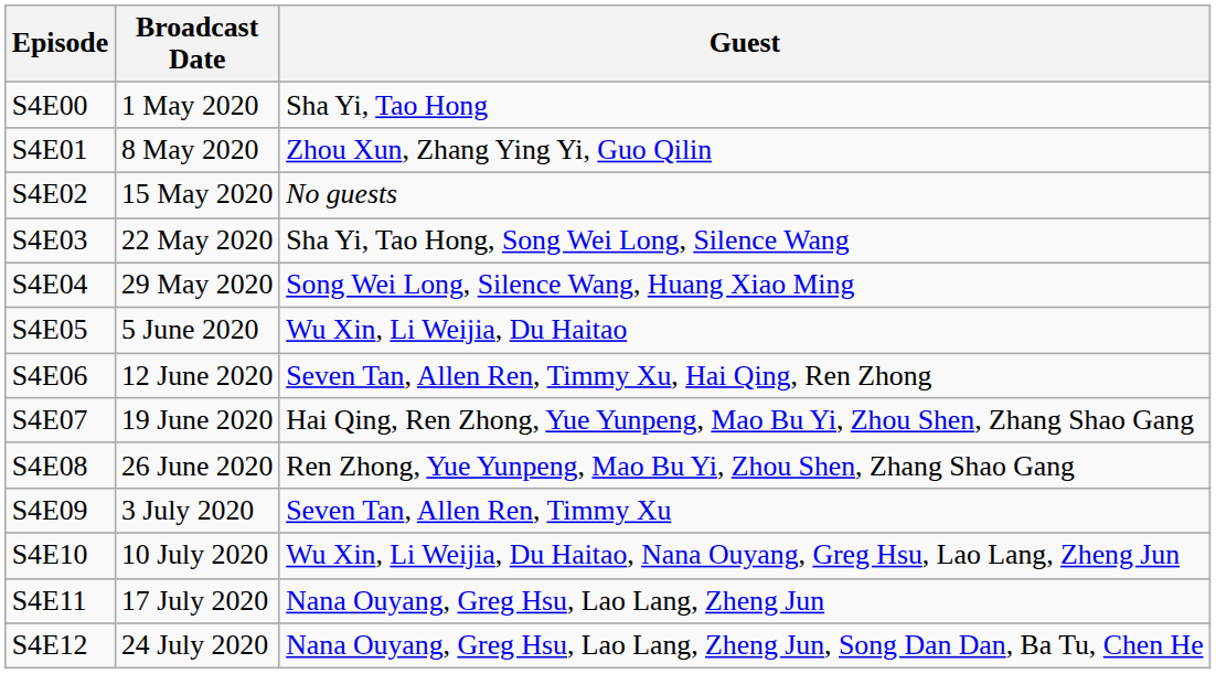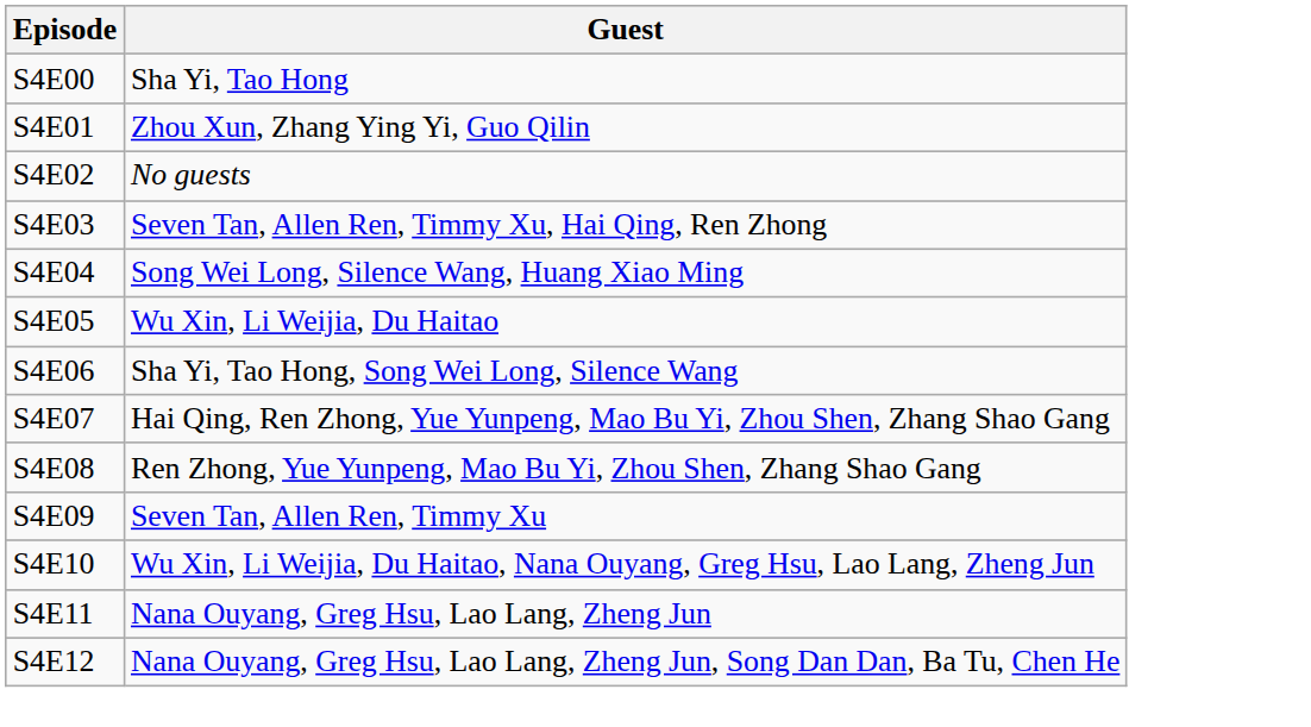 <table class="wikitable">
 <tr>
 <th>Episode<br></th>
-<th>Broadcast<br>Date</th>
 <th>Guest</th>
 </tr>
 <tr>
 <td>S4E00</td>
-<td>1 May 2020</td>
 <td>Sha Yi, <a href='#'>Tao Hong</a></td>
 </tr>
 <tr>
 <td>S4E01</td>
-<td>8 May 2020</td>
 <td><a href='#'>Zhou Xun</a>, Zhang Ying Yi, <a href='#'>Guo Qilin</a></td>
 </tr>
 <tr>
 <td>S4E02</td>
-<td>15 May 2020</td>
 <td><em>No guests</em></td>
 </tr>
 <tr>
 <td>S4E03</td>
-<td>22 May 2020</td>
-<td>Sha Yi, Tao Hong, <a href='#'>Song Wei Long</a>, <a href='#'>Silence Wang</a></td>
+<td><a href='#'>Seven Tan</a>, <a href='#'>Allen Ren</a>, <a href='#'>Timmy Xu</a>, <a href='#'>Hai Qing</a>, Ren Zhong</td>
 </tr>
 <tr>
 <td>S4E04</td>
-<td>29 May 2020</td>
 <td><a href='#'>Song Wei Long</a>, <a href='#'>Silence Wang</a>, <a href='#'>Huang Xiao Ming</a></td>
 </tr>
 <tr>
 <td>S4E05</td>
-<td>5 June 2020</td>
 <td><a href='#'>Wu Xin</a>, <a href='#'>Li Weijia</a>, <a href='#'>Du Haitao</a></td>
 </tr>
 <tr>
 <td>S4E06</td>
-<td>12 June 2020</td>
-<td><a href='#'>Seven Tan</a>, <a href='#'>Allen Ren</a>, <a href='#'>Timmy Xu</a>, <a href='#'>Hai Qing</a>, Ren Zhong</td>
+<td>Sha Yi, Tao Hong, <a href='#'>Song Wei Long</a>, <a href='#'>Silence Wang</a></td>
 </tr>
 <tr>
 <td>S4E07</td>
-<td>19 June 2020</td>
 <td>Hai Qing, Ren Zhong, <a href='#'>Yue Yunpeng</a>, <a href='#'>Mao Bu Yi</a>, <a href='#'>Zhou Shen</a>, Zhang Shao Gang</td>
 </tr>
 <tr>
 <td>S4E08</td>
-<td>26 June 2020</td>
 <td>Ren Zhong, <a href='#'>Yue Yunpeng</a>, <a href='#'>Mao Bu Yi</a>, <a href='#'>Zhou Shen</a>, Zhang Shao Gang</td>
 </tr>
 <tr>
 <td>S4E09</td>
-<td>3 July 2020</td>
 <td><a href='#'>Seven Tan</a>, <a href='#'>Allen Ren</a>, <a href='#'>Timmy Xu</a></td>
 </tr>
 <tr>
 <td>S4E10</td>
-<td>10 July 2020</td>
 <td><a href='#'>Wu Xin</a>, <a href='#'>Li Weijia</a>, <a href='#'>Du Haitao</a>, <a href='#'>Nana Ouyang</a>, <a href='#'>Greg Hsu</a>, Lao Lang, <a href='#'>Zheng Jun</a></td>
 </tr>
 <tr>
 <td>S4E11</td>
-<td>17 July 2020</td>
 <td><a href='#'>Nana Ouyang</a>, <a href='#'>Greg Hsu</a>, Lao Lang, <a href='#'>Zheng Jun</a></td>
 </tr>
 <tr>
 <td>S4E12</td>
-<td>24 July 2020</td>
 <td><a href='#'>Nana Ouyang</a>, <a href='#'>Greg Hsu</a>, Lao Lang, <a href='#'>Zheng Jun</a>, <a href='#'>Song Dan Dan</a>, Ba Tu, <a href='#'>Chen He</a></td>
 </tr>
 </table>
